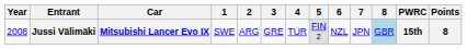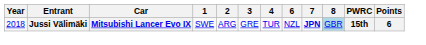 <table class="wikitable" border="1" style="text-align:center; font-size:85%;">
 <tr>
 <th>Year</th>
 <th>Entrant</th>
 <th>Car</th>
 <th>1</th>
 <th>2</th>
 <th>3</th>
 <th>4</th>
-<th>5</th>
 <th>6</th>
 <th>7</th>
 <th>8</th>
 <th>PWRC</th>
 <th>Points</th>
 </tr>
 <tr>
-<td><a href='#'>2008</a></td>
+<td><a href='#'>2018</a></td>
 <th nowrap>Jussi Välimäki</th>
 <th nowrap><a href='#'>Mitsubishi Lancer Evo IX</a></th>
 <td><a href='#'>SWE</a></td>
 <td><a href='#'>ARG</a></td>
 <td><a href='#'>GRE</a></td>
 <td><a href='#'>TUR</a></td>
-<td style="background:#DFDFDF;"><a href='#'>FIN</a><br><small>2</small></td>
 <td><a href='#'>NZL</a></td>
-<td><a href='#'>JPN</a></td>
+<td><strong><a href='#'>JPN</a></strong></td>
 <td style="background: lightblue;"><a href='#'>GBR</a></td>
 <th>15th</th>
-<th>8</th>
+<th>6</th>
 </tr>
 </table>
